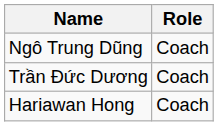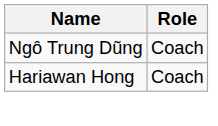 <table class="wikitable">
 <tr>
 <th>Name</th>
 <th>Role</th>
 </tr>
 <tr>
 <td> Ngô Trung Dũng</td>
 <td>Coach</td>
 </tr>
 <tr>
-<td> Trần Đức Dương</td>
-<td>Coach</td>
-</tr>
-<tr>
 <td> Hariawan Hong</td>
 <td>Coach</td>
 </tr>
 </table>
